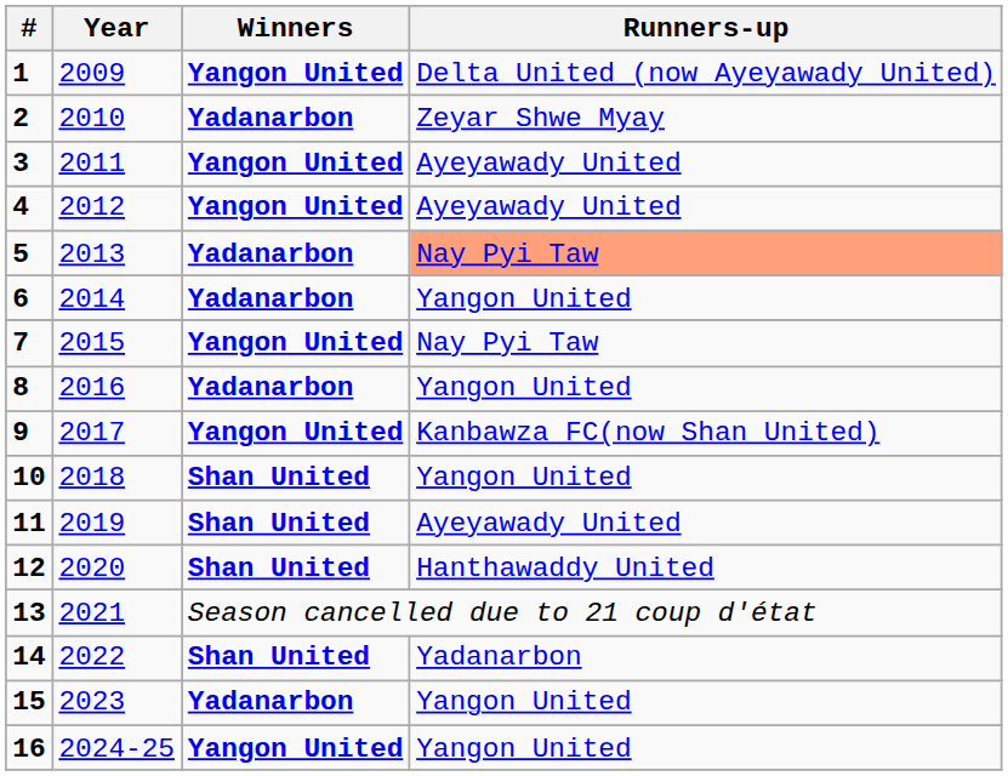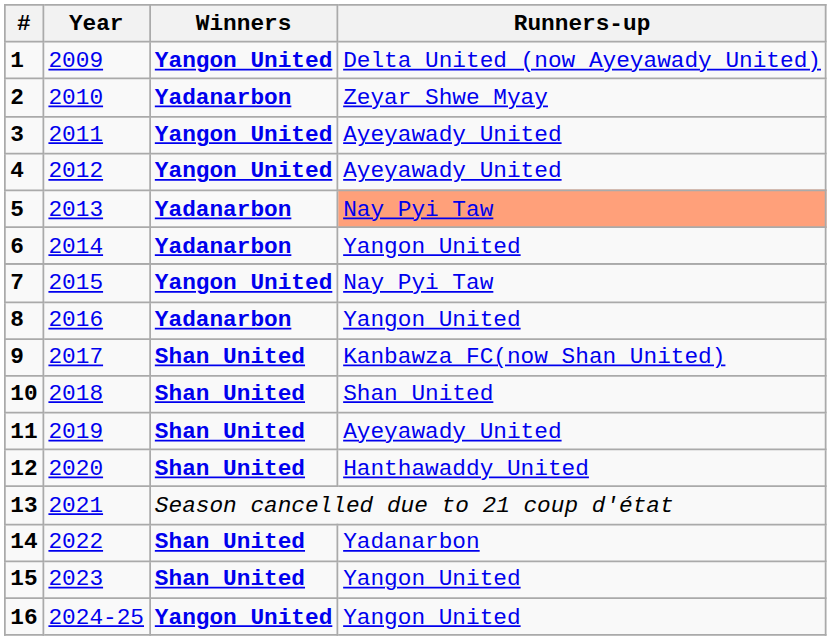 <table class="wikitable" style="text-align:left">
 <tr>
 <th>#</th>
 <th>Year</th>
 <th>Winners</th>
 <th>Runners-up</th>
 </tr>
 <tr>
 <td><strong>1</strong></td>
 <td><a href='#'>2009</a></td>
 <td><strong><a href='#'>Yangon United</a></strong></td>
 <td><a href='#'>Delta United (now Ayeyawady United)</a></td>
 </tr>
 <tr>
 <td><strong>2</strong></td>
 <td><a href='#'>2010</a></td>
 <td><strong><a href='#'>Yadanarbon</a></strong></td>
 <td><a href='#'>Zeyar Shwe Myay</a></td>
 </tr>
 <tr>
 <td><strong>3</strong></td>
 <td><a href='#'>2011</a></td>
 <td><strong><a href='#'>Yangon United</a></strong></td>
 <td><a href='#'>Ayeyawady United</a></td>
 </tr>
 <tr>
 <td><strong>4</strong></td>
 <td><a href='#'>2012</a></td>
 <td><strong><a href='#'>Yangon United</a></strong></td>
 <td><a href='#'>Ayeyawady United</a></td>
 </tr>
 <tr>
 <td><strong>5</strong></td>
 <td><a href='#'>2013</a></td>
 <td><strong><a href='#'>Yadanarbon</a></strong></td>
 <td style="background: lightsalmon;"><a href='#'>Nay Pyi Taw</a></td>
 </tr>
 <tr>
 <td><strong>6</strong></td>
 <td><a href='#'>2014</a></td>
 <td><strong><a href='#'>Yadanarbon</a></strong></td>
 <td><a href='#'>Yangon United</a></td>
 </tr>
 <tr>
 </tr>
 <tr>
 <td><strong>7</strong></td>
 <td><a href='#'>2015</a></td>
 <td><strong><a href='#'>Yangon United</a></strong></td>
 <td><a href='#'>Nay Pyi Taw</a></td>
 </tr>
 <tr>
 <td><strong>8</strong></td>
 <td><a href='#'>2016</a></td>
 <td><strong><a href='#'>Yadanarbon</a></strong></td>
 <td><a href='#'>Yangon United</a></td>
 </tr>
 <tr>
 <td><strong>9</strong></td>
 <td><a href='#'>2017</a></td>
-<td><strong><a href='#'>Yangon United</a></strong></td>
+<td><strong><a href='#'>Shan United</a></strong></td>
 <td><a href='#'> Kanbawza FC(now Shan United)</a></td>
 </tr>
 <tr>
 <td><strong>10</strong></td>
 <td><a href='#'>2018</a></td>
 <td><strong><a href='#'>Shan United</a></strong></td>
-<td><a href='#'>Yangon United</a></td>
+<td><a href='#'>Shan United</a></td>
 </tr>
 <tr>
 <td><strong>11</strong></td>
 <td><a href='#'>2019</a></td>
 <td><strong><a href='#'>Shan United</a></strong></td>
 <td><a href='#'>Ayeyawady United</a></td>
 </tr>
 <tr>
 <td><strong>12</strong></td>
 <td><a href='#'>2020</a></td>
 <td><strong><a href='#'>Shan United</a></strong></td>
 <td><a href='#'>Hanthawaddy United</a></td>
 </tr>
 <tr>
 <td><strong>13</strong></td>
 <td><a href='#'>2021</a></td>
 <td colspan=2><em>Season cancelled due to 21 coup d'état</em></td>
 </tr>
 <tr>
 <td><strong>14</strong></td>
 <td><a href='#'>2022</a></td>
 <td><strong><a href='#'>Shan United</a></strong></td>
 <td><a href='#'>Yadanarbon</a></td>
 </tr>
 <tr>
 <td><strong>15</strong></td>
 <td><a href='#'>2023</a></td>
-<td><strong><a href='#'>Yadanarbon</a></strong></td>
+<td><strong><a href='#'>Shan United</a></strong></td>
 <td><a href='#'>Yangon United</a></td>
 </tr>
 <tr>
 <td><strong>16</strong></td>
 <td><a href='#'>2024-25</a></td>
 <td><strong><a href='#'>Yangon United</a></strong></td>
 <td><a href='#'>Yangon United</a></td>
 </tr>
 </table>
